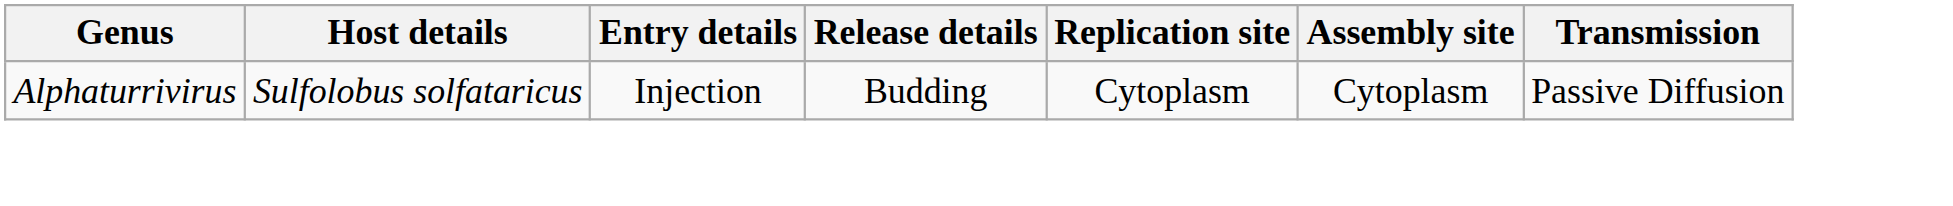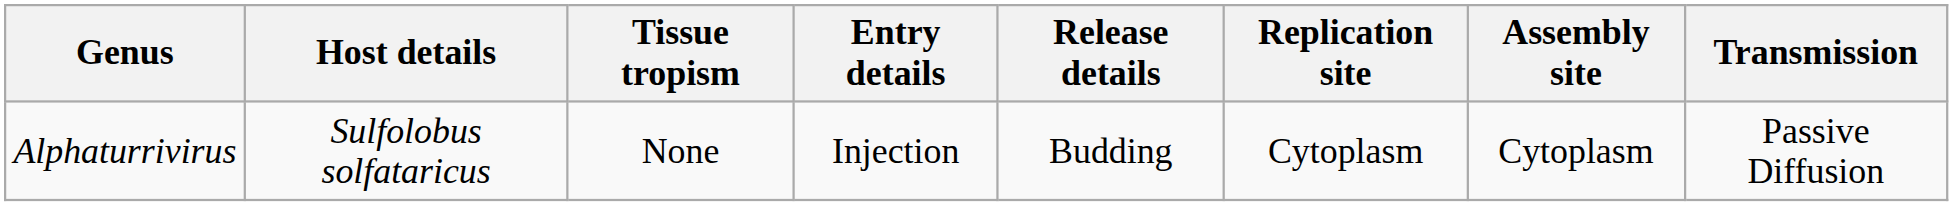 <table class="wikitable sortable" style="text-align:center">
 <tr>
 <th>Genus</th>
 <th>Host details</th>
+<th>Tissue tropism</th>
 <th>Entry details</th>
 <th>Release details</th>
 <th>Replication site</th>
 <th>Assembly site</th>
 <th>Transmission</th>
 </tr>
 <tr>
 <td><em>Alphaturrivirus</em></td>
 <td><em>Sulfolobus solfataricus</em></td>
+<td>None</td>
 <td>Injection</td>
 <td>Budding</td>
 <td>Cytoplasm</td>
 <td>Cytoplasm</td>
 <td>Passive Diffusion</td>
 </tr>
 </table>
